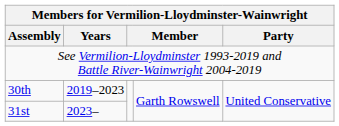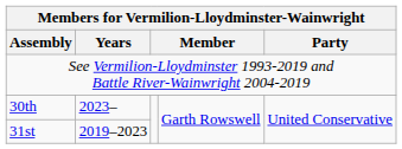 <table class="wikitable" align=right>
 <tr>
 <th colspan=5>Members for Vermilion-Lloydminster-Wainwright</th>
 </tr>
 <tr>
 <th>Assembly</th>
 <th>Years</th>
 <th colspan="2">Member</th>
 <th>Party</th>
 </tr>
 <tr>
 <td align="center" colspan=5><em>See <a href='#'>Vermilion-Lloydminster</a> 1993-2019 and <br><a href='#'>Battle River-Wainwright</a> 2004-2019</em></td>
 </tr>
 <tr>
 <td><a href='#'>30th</a></td>
-<td><a href='#'>2019</a>–2023</td>
+<td><a href='#'>2023</a>–</td>
 <td rowspan=2 ></td>
 <td rowspan=2><a href='#'>Garth Rowswell</a></td>
 <td rowspan=2><a href='#'>United Conservative</a></td>
 </tr>
 <tr>
 <td><a href='#'>31st</a></td>
-<td><a href='#'>2023</a>–</td>
+<td><a href='#'>2019</a>–2023</td>
 </tr>
 </table>
